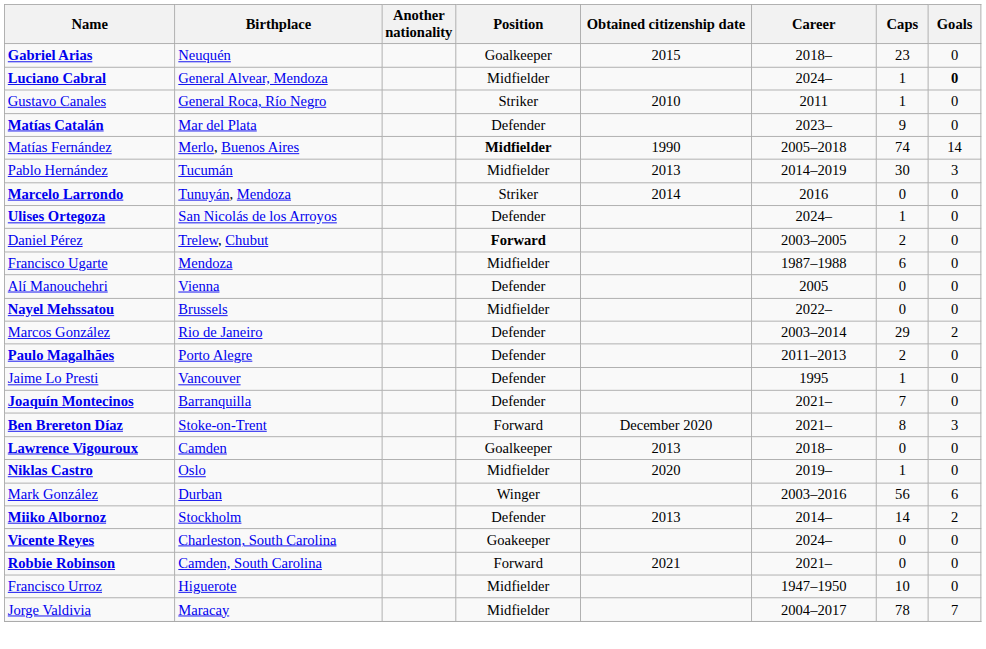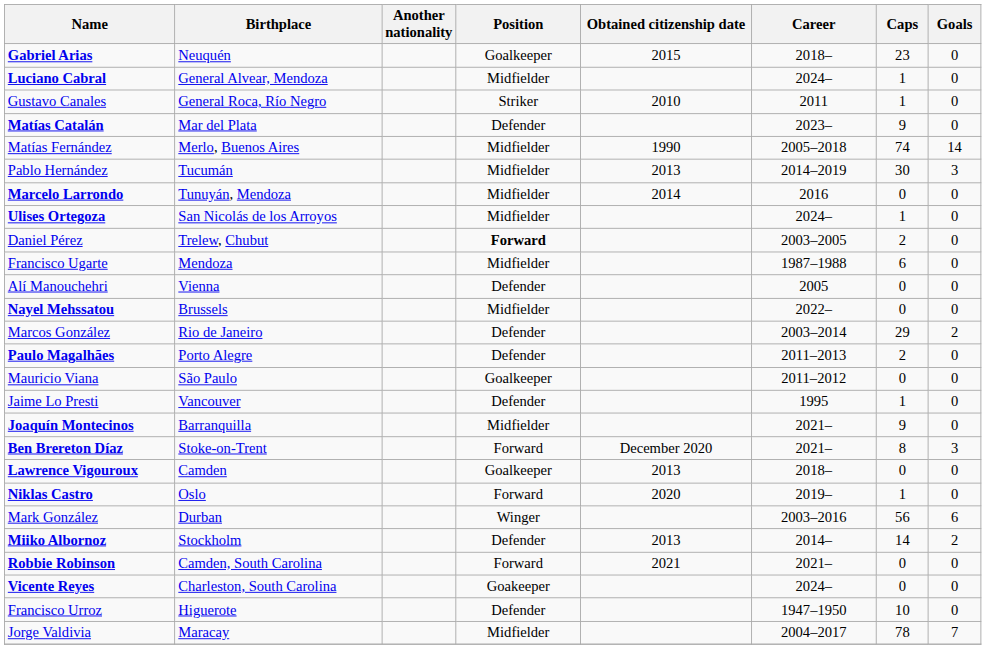 <table class="wikitable sortable">
 <tr>
 <th width="180" align="left" valign="center">Name</th>
 <th width="220" align="left" valign="center">Birthplace</th>
 <th width="50"  align="left" valign="center">Another nationality</th>
 <th width="130" align="left" valign="center">Position</th>
 <th width="180" align="left" valign="center">Obtained citizenship date</th>
 <th width="130" align="left" valign="center">Career</th>
 <th width="50"  align="left" valign="center">Caps</th>
 <th width="50"  align="left" valign="center">Goals</th>
 </tr>
 <tr>
 <td><strong><a href='#'>Gabriel Arias</a></strong></td>
 <td> <a href='#'>Neuquén</a></td>
 <td align=center></td>
 <td align=center>Goalkeeper</td>
 <td align=center>2015</td>
 <td align=center>2018–</td>
 <td align=center>23</td>
 <td align=center>0</td>
 </tr>
 <tr>
 <td><strong><a href='#'>Luciano Cabral</a></strong></td>
 <td> <a href='#'>General Alvear, Mendoza</a></td>
 <td align=center></td>
 <td align=center>Midfielder</td>
 <td align=center></td>
 <td align=center>2024–</td>
 <td align=center>1</td>
-<td align=center><strong>0</strong></td>
+<td align=center>0</td>
 </tr>
 <tr>
 <td><a href='#'>Gustavo Canales</a></td>
 <td> <a href='#'>General Roca, Río Negro</a></td>
 <td align=center></td>
 <td align=center>Striker</td>
 <td align=center>2010</td>
 <td align=center>2011</td>
 <td align=center>1</td>
 <td align=center>0</td>
 </tr>
 <tr>
 <td><strong><a href='#'>Matías Catalán</a></strong></td>
 <td> <a href='#'>Mar del Plata</a></td>
 <td align=center></td>
 <td align=center>Defender</td>
 <td align=center></td>
 <td align=center>2023–</td>
 <td align=center>9</td>
 <td align=center>0</td>
 </tr>
 <tr>
 <td><a href='#'>Matías Fernández</a></td>
 <td> <a href='#'>Merlo</a>, <a href='#'>Buenos Aires</a></td>
 <td align=center></td>
-<td align=center><strong>Midfielder</strong></td>
+<td align=center>Midfielder</td>
 <td align=center>1990</td>
 <td align=center>2005–2018</td>
 <td align=center>74</td>
 <td align=center>14</td>
 </tr>
 <tr>
 <td><a href='#'>Pablo Hernández</a></td>
 <td> <a href='#'>Tucumán</a></td>
 <td align=center></td>
 <td align=center>Midfielder</td>
 <td align=center>2013</td>
 <td align=center>2014–2019</td>
 <td align=center>30</td>
 <td align=center>3</td>
 </tr>
 <tr>
 <td><strong><a href='#'>Marcelo Larrondo</a></strong></td>
 <td> <a href='#'>Tunuyán</a>, <a href='#'>Mendoza</a></td>
 <td align=center></td>
-<td align=center>Striker</td>
+<td align=center>Midfielder</td>
 <td align=center>2014</td>
 <td align=center>2016</td>
 <td align=center>0</td>
 <td align=center>0</td>
 </tr>
 <tr>
 <td><strong><a href='#'>Ulises Ortegoza</a></strong></td>
 <td> <a href='#'>San Nicolás de los Arroyos</a></td>
 <td align=center></td>
-<td align=center>Defender</td>
+<td align=center>Midfielder</td>
 <td align=center></td>
 <td align=center>2024–</td>
 <td align=center>1</td>
 <td align=center>0</td>
 </tr>
 <tr>
 <td><a href='#'>Daniel Pérez</a></td>
 <td> <a href='#'>Trelew</a>, <a href='#'>Chubut</a></td>
 <td align=center></td>
 <td align=center><strong>Forward</strong></td>
 <td align=center></td>
 <td align=center>2003–2005</td>
 <td align=center>2</td>
 <td align=center>0</td>
 </tr>
 <tr>
 <td><a href='#'>Francisco Ugarte</a></td>
 <td> <a href='#'>Mendoza</a></td>
 <td align=center></td>
 <td align=center>Midfielder</td>
 <td></td>
 <td align=center>1987–1988</td>
 <td align=center>6</td>
 <td align=center>0</td>
 </tr>
 <tr>
 <td><a href='#'>Alí Manouchehri</a></td>
 <td> <a href='#'>Vienna</a></td>
 <td align=center></td>
 <td align=center>Defender</td>
 <td align=center></td>
 <td align=center>2005</td>
 <td align=center>0</td>
 <td align=center>0</td>
 </tr>
 <tr>
 <td><strong><a href='#'>Nayel Mehssatou</a></strong></td>
 <td> <a href='#'>Brussels</a></td>
 <td align=center></td>
 <td align=center>Midfielder</td>
 <td align=center></td>
 <td align=center>2022–</td>
 <td align=center>0</td>
 <td align=center>0</td>
 </tr>
 <tr>
 <td><a href='#'>Marcos González</a></td>
 <td> <a href='#'>Rio de Janeiro</a></td>
 <td align=center></td>
 <td align=center>Defender</td>
 <td align=center></td>
 <td align=center>2003–2014</td>
 <td align=center>29</td>
 <td align=center>2</td>
 </tr>
 <tr>
 <td><strong><a href='#'>Paulo Magalhães</a></strong></td>
 <td> <a href='#'>Porto Alegre</a></td>
 <td align=center></td>
 <td align=center>Defender</td>
 <td align=center></td>
 <td align=center>2011–2013</td>
 <td align=center>2</td>
 <td align=center>0</td>
 </tr>
 <tr>
+<td><a href='#'>Mauricio Viana</a></td>
+<td> <a href='#'>São Paulo</a></td>
+<td align=center></td>
+<td align=center>Goalkeeper</td>
+<td align=center></td>
+<td align=center>2011–2012</td>
+<td align=center>0</td>
+<td align=center>0</td>
+</tr>
+<tr>
 <td><a href='#'>Jaime Lo Presti</a></td>
 <td> <a href='#'>Vancouver</a></td>
 <td align=center></td>
 <td align=center>Defender</td>
 <td align=center></td>
 <td align=center>1995</td>
 <td align=center>1</td>
 <td align=center>0</td>
 </tr>
 <tr>
 <td><strong><a href='#'>Joaquín Montecinos</a></strong></td>
 <td> <a href='#'>Barranquilla</a></td>
 <td align=center></td>
-<td align=center>Defender</td>
+<td align=center>Midfielder</td>
 <td align=center></td>
 <td align=center>2021–</td>
-<td align=center>7</td>
+<td align=center>9</td>
 <td align=center>0</td>
 </tr>
 <tr>
 <td><strong><a href='#'>Ben Brereton Díaz</a></strong></td>
 <td> <a href='#'>Stoke-on-Trent</a></td>
 <td align=center></td>
 <td align=center>Forward</td>
 <td align=center>December 2020</td>
 <td align=center>2021–</td>
 <td align=center>8</td>
 <td align=center>3</td>
 </tr>
 <tr>
 <td><strong><a href='#'>Lawrence Vigouroux</a></strong></td>
 <td> <a href='#'>Camden</a></td>
 <td align=center> </td>
 <td align=center>Goalkeeper</td>
 <td align=center>2013</td>
 <td align=center>2018–</td>
 <td align=center>0</td>
 <td align=center>0</td>
 </tr>
 <tr>
 <td><strong><a href='#'>Niklas Castro</a></strong></td>
 <td> <a href='#'>Oslo</a></td>
 <td align=center></td>
-<td align=center>Midfielder</td>
+<td align=center>Forward</td>
 <td align=center>2020</td>
 <td align=center>2019–</td>
 <td align=center>1</td>
 <td align=center>0</td>
 </tr>
 <tr>
 <td><a href='#'>Mark González</a></td>
 <td> <a href='#'>Durban</a></td>
 <td align=center></td>
 <td align=center>Winger</td>
 <td align=center></td>
 <td align=center>2003–2016</td>
 <td align=center>56</td>
 <td align=center>6</td>
 </tr>
 <tr>
 <td><strong><a href='#'>Miiko Albornoz</a></strong></td>
 <td> <a href='#'>Stockholm</a></td>
 <td align=center> </td>
 <td align=center>Defender</td>
 <td align=center>2013</td>
 <td align=center>2014–</td>
 <td align=center>14</td>
 <td align=center>2</td>
 </tr>
 <tr>
+<td><strong><a href='#'>Robbie Robinson</a></strong></td>
+<td> <a href='#'>Camden, South Carolina</a></td>
+<td align=center></td>
+<td align=center>Forward</td>
+<td align=center>2021</td>
+<td align=center>2021– </td>
+<td align=center>0</td>
+<td align=center>0</td>
+</tr>
+<tr>
 <td><strong><a href='#'>Vicente Reyes</a></strong></td>
 <td> <a href='#'>Charleston, South Carolina</a></td>
 <td align=center></td>
 <td align=center>Goakeeper</td>
 <td align=center></td>
 <td align=center>2024–</td>
 <td align=center>0</td>
 <td align=center>0</td>
 </tr>
 <tr>
-<td><strong><a href='#'>Robbie Robinson</a></strong></td>
-<td> <a href='#'>Camden, South Carolina</a></td>
-<td align=center></td>
-<td align=center>Forward</td>
-<td align=center>2021</td>
-<td align=center>2021– </td>
-<td align=center>0</td>
-<td align=center>0</td>
-</tr>
-<tr>
 <td><a href='#'>Francisco Urroz</a></td>
 <td> <a href='#'>Higuerote</a></td>
 <td align=center></td>
-<td align=center>Midfielder</td>
+<td align=center>Defender</td>
 <td align=center></td>
 <td align=center>1947–1950</td>
 <td align=center>10</td>
 <td align=center>0</td>
 </tr>
 <tr>
 <td><a href='#'>Jorge Valdivia</a></td>
 <td> <a href='#'>Maracay</a></td>
 <td align=center></td>
 <td align=center>Midfielder</td>
 <td align=center></td>
 <td align=center>2004–2017</td>
 <td align=center>78</td>
 <td align=center>7</td>
 </tr>
 <tr>
 </tr>
 </table>
